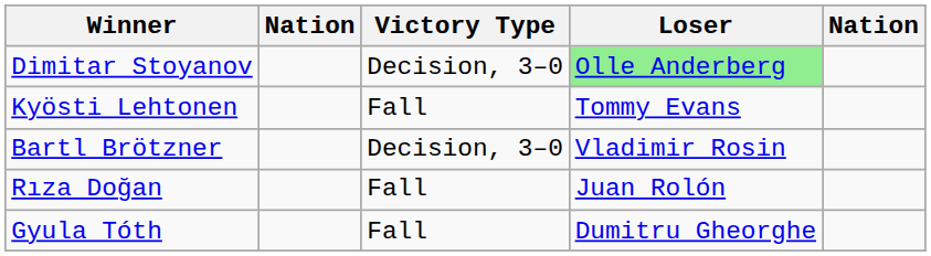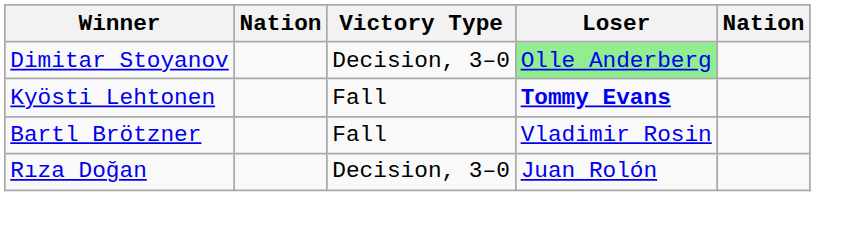 <table class="wikitable sortable" style="text-align:left;">
 <tr>
 <th>Winner</th>
 <th>Nation</th>
 <th>Victory Type</th>
 <th>Loser</th>
 <th>Nation</th>
 </tr>
 <tr>
 <td><a href='#'>Dimitar Stoyanov</a></td>
 <td></td>
 <td>Decision, 3–0</td>
 <td style="background: lightgreen;"><a href='#'>Olle Anderberg</a></td>
 <td></td>
 </tr>
 <tr>
 <td><a href='#'>Kyösti Lehtonen</a></td>
 <td></td>
 <td>Fall</td>
-<td><a href='#'>Tommy Evans</a></td>
+<td><strong><a href='#'>Tommy Evans</a></strong></td>
 <td></td>
 </tr>
 <tr>
 <td><a href='#'>Bartl Brötzner</a></td>
 <td></td>
-<td>Decision, 3–0</td>
+<td>Fall</td>
 <td><a href='#'>Vladimir Rosin</a></td>
 <td></td>
 </tr>
 <tr>
 <td><a href='#'>Rıza Doğan</a></td>
 <td></td>
-<td>Fall</td>
+<td>Decision, 3–0</td>
 <td><a href='#'>Juan Rolón</a></td>
 <td></td>
 </tr>
-<tr>
-<td><a href='#'>Gyula Tóth</a></td>
-<td></td>
-<td>Fall</td>
-<td><a href='#'>Dumitru Gheorghe</a></td>
-<td></td>
-</tr>
 </table>
